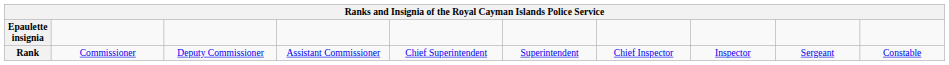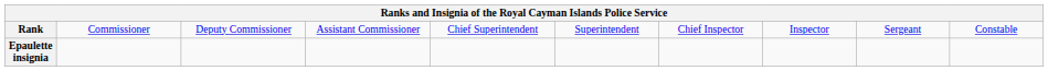 <table class="wikitable" style="text-align: center;">
 <tr>
 <th colspan=10>Ranks and Insignia of the Royal Cayman Islands Police Service</th>
+</tr>
+<tr>
+<th Width=5%>Rank</th>
+<td Width=12%><a href='#'>Commissioner</a></td>
+<td Width=12%><a href='#'>Deputy Commissioner</a></td>
+<td Width=12%><a href='#'>Assistant Commissioner</a></td>
+<td Width=12%><a href='#'>Chief Superintendent</a></td>
+<td Width=10%><a href='#'>Superintendent</a></td>
+<td Width=10%><a href='#'>Chief Inspector</a></td>
+<td Width=9%><a href='#'>Inspector</a></td>
+<td Width=9%><a href='#'>Sergeant</a></td>
+<td Width=9%><a href='#'>Constable</a></td>
 </tr>
 <tr>
 <th>Epaulette insignia</th>
 <td></td>
 <td></td>
 <td></td>
 <td></td>
 <td></td>
 <td></td>
 <td></td>
 <td></td>
 <td></td>
 </tr>
-<tr>
-<th Width=5%>Rank</th>
-<td Width=12%><a href='#'>Commissioner</a></td>
-<td Width=12%><a href='#'>Deputy Commissioner</a></td>
-<td Width=12%><a href='#'>Assistant Commissioner</a></td>
-<td Width=12%><a href='#'>Chief Superintendent</a></td>
-<td Width=10%><a href='#'>Superintendent</a></td>
-<td Width=10%><a href='#'>Chief Inspector</a></td>
-<td Width=9%><a href='#'>Inspector</a></td>
-<td Width=9%><a href='#'>Sergeant</a></td>
-<td Width=9%><a href='#'>Constable</a></td>
-</tr>
 </table>
